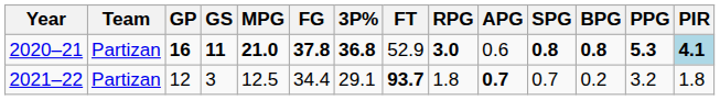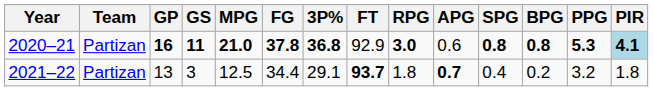 <table class="wikitable sortable">
 <tr>
 <th>Year</th>
 <th>Team</th>
 <th>GP</th>
 <th>GS</th>
 <th>MPG</th>
 <th>FG</th>
 <th>3P%</th>
 <th>FT</th>
 <th>RPG</th>
 <th>APG</th>
 <th>SPG</th>
 <th>BPG</th>
 <th>PPG</th>
 <th>PIR</th>
 </tr>
 <tr>
 <td><a href='#'>2020–21</a></td>
 <td><a href='#'>Partizan</a></td>
 <td><strong>16</strong></td>
 <td><strong>11</strong></td>
 <td><strong>21.0</strong></td>
 <td><strong>37.8</strong></td>
 <td><strong>36.8</strong></td>
-<td>52.9</td>
+<td>92.9</td>
 <td><strong>3.0</strong></td>
 <td>0.6</td>
 <td><strong>0.8</strong></td>
 <td><strong>0.8</strong></td>
 <td><strong>5.3</strong></td>
 <td style="background: lightblue;"><strong>4.1</strong></td>
 </tr>
 <tr>
 <td><a href='#'>2021–22</a></td>
 <td><a href='#'>Partizan</a></td>
-<td>12</td>
+<td>13</td>
 <td>3</td>
 <td>12.5</td>
 <td>34.4</td>
 <td>29.1</td>
 <td><strong>93.7</strong></td>
 <td>1.8</td>
 <td><strong>0.7</strong></td>
-<td>0.7</td>
+<td>0.4</td>
 <td>0.2</td>
 <td>3.2</td>
 <td>1.8</td>
 </tr>
 </table>
